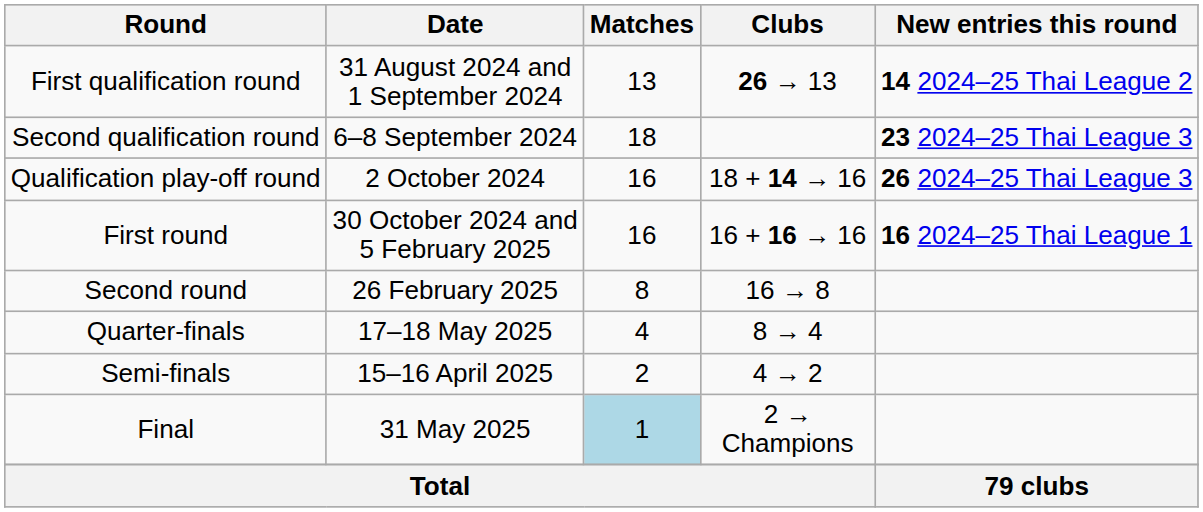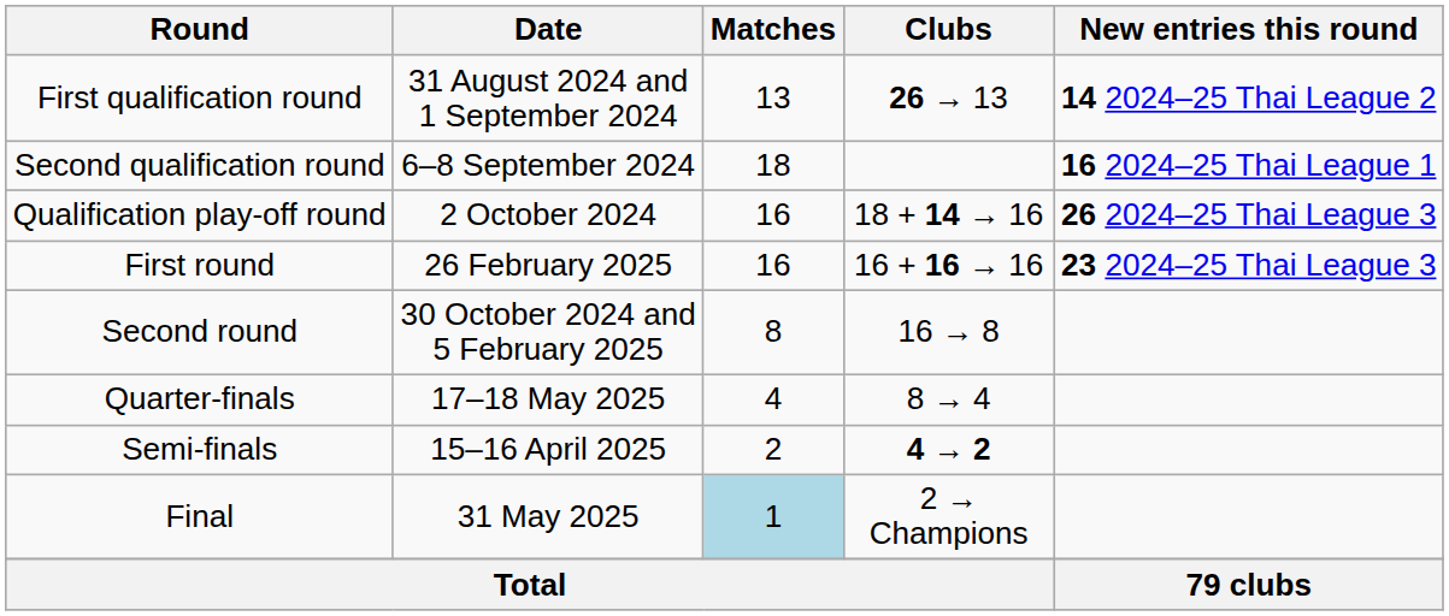 <table class="wikitable">
 <tr>
 <th>Round</th>
 <th>Date</th>
 <th>Matches</th>
 <th width=100>Clubs</th>
 <th>New entries this round</th>
 </tr>
 <tr align=center>
 <td>First qualification round</td>
 <td>31 August 2024 and<br>1 September 2024</td>
 <td>13</td>
 <td><strong>26</strong> → 13</td>
 <td><strong>14</strong> <a href='#'>2024–25 Thai League 2</a></td>
 </tr>
 <tr align=center>
 <td>Second qualification round</td>
 <td>6–8 September 2024</td>
 <td>18</td>
 <td></td>
-<td><strong>23</strong> <a href='#'>2024–25 Thai League 3</a></td>
+<td><strong>16</strong> <a href='#'>2024–25 Thai League 1</a></td>
 </tr>
 <tr align=center>
 <td>Qualification play-off round</td>
 <td>2 October 2024</td>
 <td>16</td>
 <td>18 + <strong>14</strong> → 16</td>
 <td><strong>26</strong> <a href='#'>2024–25 Thai League 3</a></td>
 </tr>
 <tr align=center>
 <td>First round</td>
-<td>30 October 2024 and<br>5 February 2025</td>
+<td>26 February 2025</td>
 <td>16</td>
 <td>16 + <strong>16</strong> → 16</td>
-<td><strong>16</strong> <a href='#'>2024–25 Thai League 1</a></td>
+<td><strong>23</strong> <a href='#'>2024–25 Thai League 3</a></td>
 </tr>
 <tr align=center>
 <td>Second round</td>
-<td>26 February 2025</td>
+<td>30 October 2024 and<br>5 February 2025</td>
 <td>8</td>
 <td>16 → 8</td>
 <td></td>
 </tr>
 <tr align=center>
 <td>Quarter-finals</td>
 <td>17–18 May 2025</td>
 <td>4</td>
 <td>8 → 4</td>
 <td></td>
 </tr>
 <tr align=center>
 <td>Semi-finals</td>
 <td>15–16 April 2025</td>
 <td>2</td>
-<td>4 → 2</td>
+<td><strong>4 → 2</strong></td>
 <td></td>
 </tr>
 <tr align=center>
 <td>Final</td>
 <td>31 May 2025</td>
 <td style="background: lightblue;">1</td>
 <td>2 → Champions</td>
 <td></td>
 </tr>
 <tr align=left|>
 </tr>
 <tr>
 <th colspan=4>Total</th>
 <th>79 clubs</th>
 </tr>
 </table>
